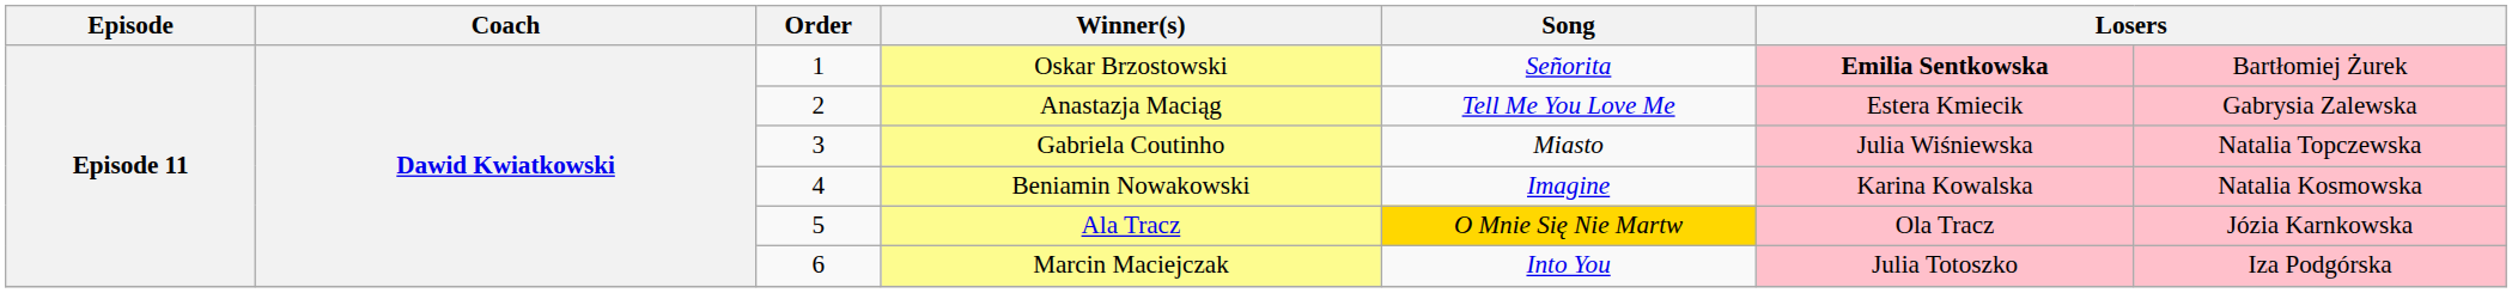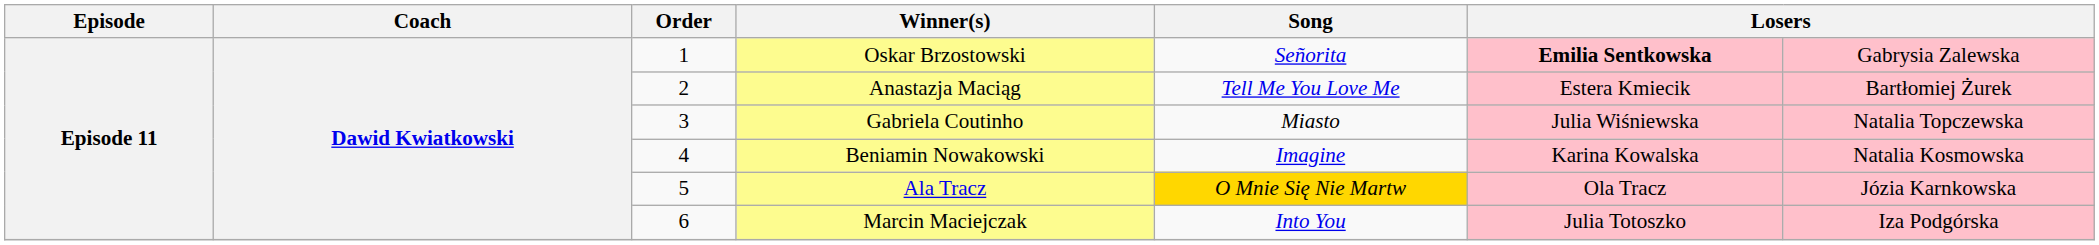 <table class="wikitable" style="text-align:center; width:100%;">
 <tr>
 <th style="width:10%;">Episode</th>
 <th style="width:20%;">Coach</th>
 <th style="width:05%;">Order</th>
 <th style="width:20%;">Winner(s)</th>
 <th style="width:15%;">Song</th>
 <th style="width:30%;" colspan="2">Losers</th>
 </tr>
 <tr>
 <th rowspan="6">Episode 11<br><small></small></th>
 <th rowspan="6"><a href='#'>Dawid Kwiatkowski</a></th>
 <td>1</td>
 <td style="background:#fdfc8f;">Oskar Brzostowski</td>
 <td><a href='#'><em>Señorita</em></a></td>
 <td style="background:pink;"><strong>Emilia Sentkowska</strong></td>
-<td style="background:pink;">Bartłomiej Żurek</td>
+<td style="background:pink;">Gabrysia Zalewska</td>
 </tr>
 <tr>
 <td>2</td>
 <td style="background:#fdfc8f;">Anastazja Maciąg</td>
 <td><em><a href='#'>Tell Me You Love Me</a></em></td>
 <td style="background:pink;">Estera Kmiecik</td>
-<td style="background:pink;">Gabrysia Zalewska</td>
+<td style="background:pink;">Bartłomiej Żurek</td>
 </tr>
 <tr>
 <td>3</td>
 <td style="background:#fdfc8f;">Gabriela Coutinho</td>
 <td><em>Miasto</em></td>
 <td style="background:pink;">Julia Wiśniewska</td>
 <td style="background:pink;">Natalia Topczewska</td>
 </tr>
 <tr>
 <td>4</td>
 <td style="background:#fdfc8f;">Beniamin Nowakowski</td>
 <td><em><a href='#'>Imagine</a></em></td>
 <td style="background:pink;">Karina Kowalska</td>
 <td style="background:pink;">Natalia Kosmowska</td>
 </tr>
 <tr>
 <td>5</td>
 <td style="background:#fdfc8f;"><a href='#'>Ala Tracz</a></td>
 <td style="background: gold;"><em>O Mnie Się Nie Martw</em></td>
 <td style="background:pink;">Ola Tracz</td>
 <td style="background:pink;">Józia Karnkowska</td>
 </tr>
 <tr>
 <td>6</td>
 <td style="background:#fdfc8f;">Marcin Maciejczak</td>
 <td><em><a href='#'>Into You</a></em></td>
 <td style="background:pink;">Julia Totoszko</td>
 <td style="background:pink;">Iza Podgórska</td>
 </tr>
 <tr>
 </tr>
 </table>
